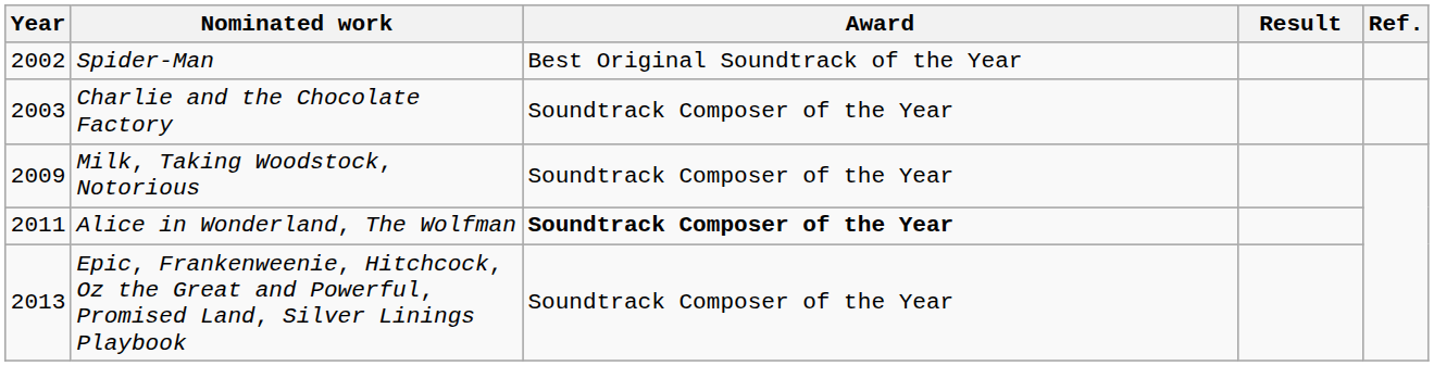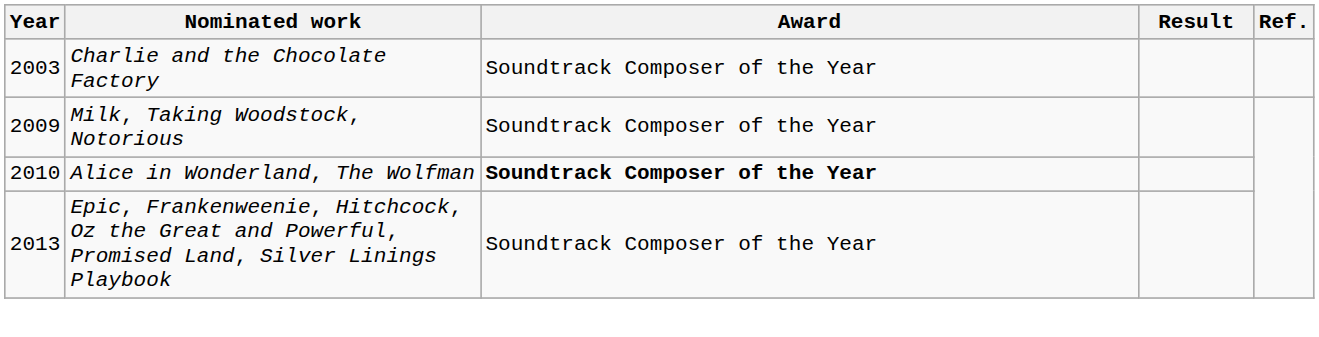 <table class="wikitable">
 <tr>
 <th>Year</th>
 <th width="250">Nominated work</th>
 <th width="400">Award</th>
 <th width="65">Result</th>
 <th>Ref.</th>
-</tr>
-<tr>
-<td align="center">2002</td>
-<td><em>Spider-Man</em></td>
-<td>Best Original Soundtrack of the Year</td>
-<td></td>
-<td align="center"></td>
 </tr>
 <tr>
 <td align="center">2003</td>
 <td><em>Charlie and the Chocolate Factory</em></td>
 <td>Soundtrack Composer of the Year</td>
 <td></td>
 <td align="center"></td>
 </tr>
 <tr>
 <td align="center">2009</td>
 <td><em>Milk</em>, <em>Taking Woodstock</em>, <em>Notorious</em></td>
 <td>Soundtrack Composer of the Year</td>
 <td></td>
 </tr>
 <tr>
-<td align="center">2011</td>
+<td align="center">2010</td>
 <td><em>Alice in Wonderland</em>, <em>The Wolfman</em></td>
 <td><strong>Soundtrack Composer of the Year</strong></td>
 <td></td>
 </tr>
 <tr>
 <td align="center">2013</td>
 <td><em>Epic</em>, <em>Frankenweenie</em>, <em>Hitchcock</em>, <em>Oz the Great and Powerful</em>, <em>Promised Land</em>, <em>Silver Linings Playbook</em></td>
 <td>Soundtrack Composer of the Year</td>
 <td></td>
 </tr>
 </table>
